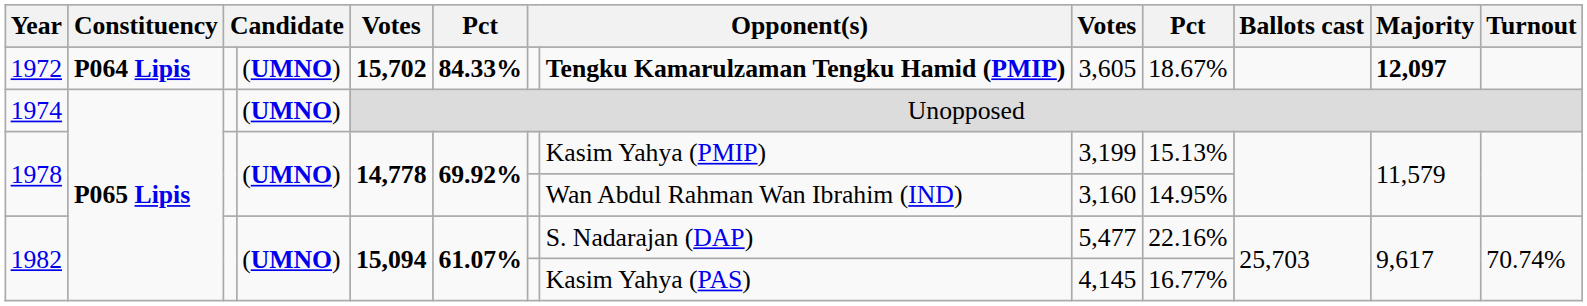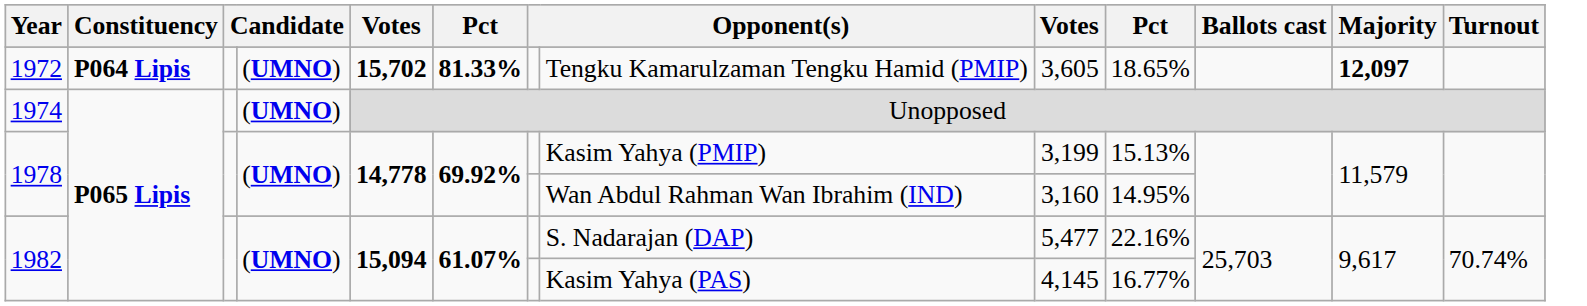 <table class="wikitable" style="margin:0.5em ; font-size:95%">
 <tr>
 <th>Year</th>
 <th>Constituency</th>
 <th colspan=2>Candidate</th>
 <th>Votes</th>
 <th>Pct</th>
 <th colspan=2>Opponent(s)</th>
 <th>Votes</th>
 <th>Pct</th>
 <th>Ballots cast</th>
 <th>Majority</th>
 <th>Turnout</th>
 </tr>
 <tr>
 <td><a href='#'>1972</a></td>
 <td><strong>P064 <a href='#'>Lipis</a></strong></td>
 <td></td>
 <td> (<a href='#'><strong>UMNO</strong></a>)</td>
 <td align=right><strong>15,702</strong></td>
-<td><strong>84.33%</strong></td>
+<td><strong>81.33%</strong></td>
 <td></td>
-<td><strong>Tengku Kamarulzaman Tengku Hamid (<a href='#'>PMIP</a>)</strong></td>
+<td>Tengku Kamarulzaman Tengku Hamid (<a href='#'>PMIP</a>)</td>
 <td align=right>3,605</td>
-<td>18.67%</td>
+<td>18.65%</td>
 <td></td>
 <td><strong>12,097</strong></td>
 <td></td>
 </tr>
 <tr>
 <td><a href='#'>1974</a></td>
 <td rowspan=5><strong>P065 <a href='#'>Lipis</a></strong></td>
 <td></td>
 <td> (<a href='#'><strong>UMNO</strong></a>)</td>
 <td colspan=9 style="background:#dcdcdc; text-align:center;">Unopposed</td>
 </tr>
 <tr>
 <td rowspan=2><a href='#'>1978</a></td>
 <td rowspan=2 ></td>
 <td rowspan=2> (<a href='#'><strong>UMNO</strong></a>)</td>
 <td rowspan=2 align=right><strong>14,778</strong></td>
 <td rowspan=2><strong>69.92%</strong></td>
 <td></td>
 <td>Kasim Yahya (<a href='#'>PMIP</a>)</td>
 <td align=right>3,199</td>
 <td>15.13%</td>
 <td rowspan=2></td>
 <td rowspan=2>11,579</td>
 <td rowspan=2></td>
 </tr>
 <tr>
 <td></td>
 <td>Wan Abdul Rahman Wan Ibrahim (<a href='#'>IND</a>)</td>
 <td align=right>3,160</td>
 <td>14.95%</td>
 </tr>
 <tr>
 <td rowspan=2><a href='#'>1982</a></td>
 <td rowspan=2 ></td>
 <td rowspan=2> (<a href='#'><strong>UMNO</strong></a>)</td>
 <td rowspan=2 align=right><strong>15,094</strong></td>
 <td rowspan=2><strong>61.07%</strong></td>
 <td></td>
 <td>S. Nadarajan (<a href='#'>DAP</a>)</td>
 <td align=right>5,477</td>
 <td>22.16%</td>
 <td rowspan=2>25,703</td>
 <td rowspan=2>9,617</td>
 <td rowspan=2>70.74%</td>
 </tr>
 <tr>
 <td></td>
 <td>Kasim Yahya (<a href='#'>PAS</a>)</td>
 <td align=right>4,145</td>
 <td>16.77%</td>
 </tr>
 </table>
